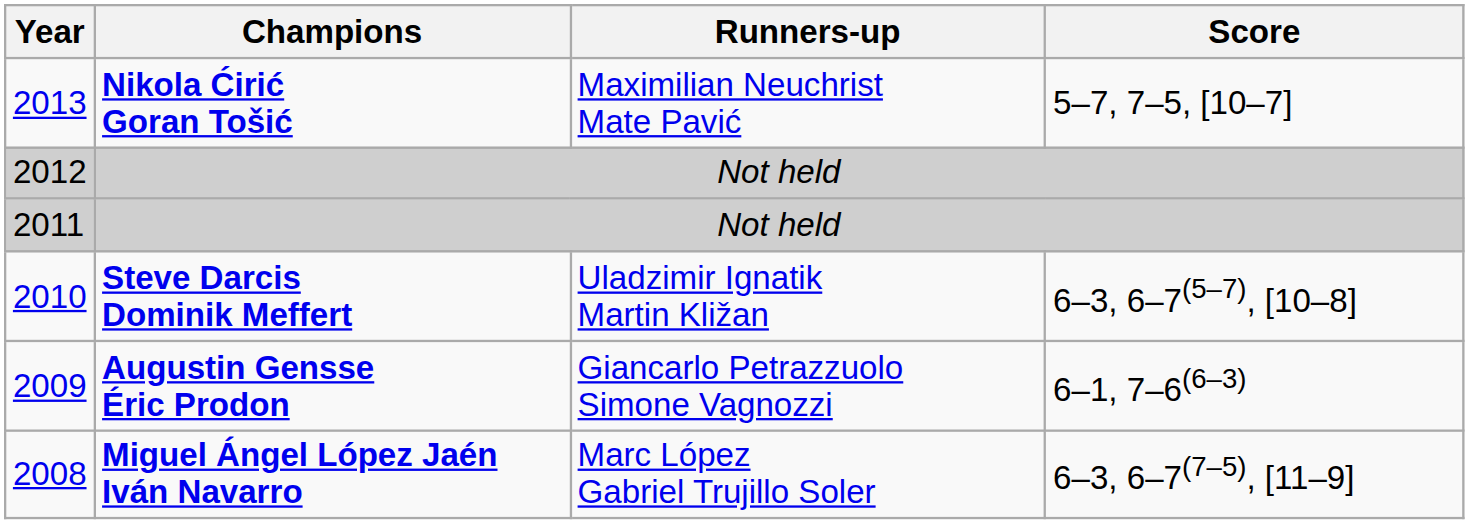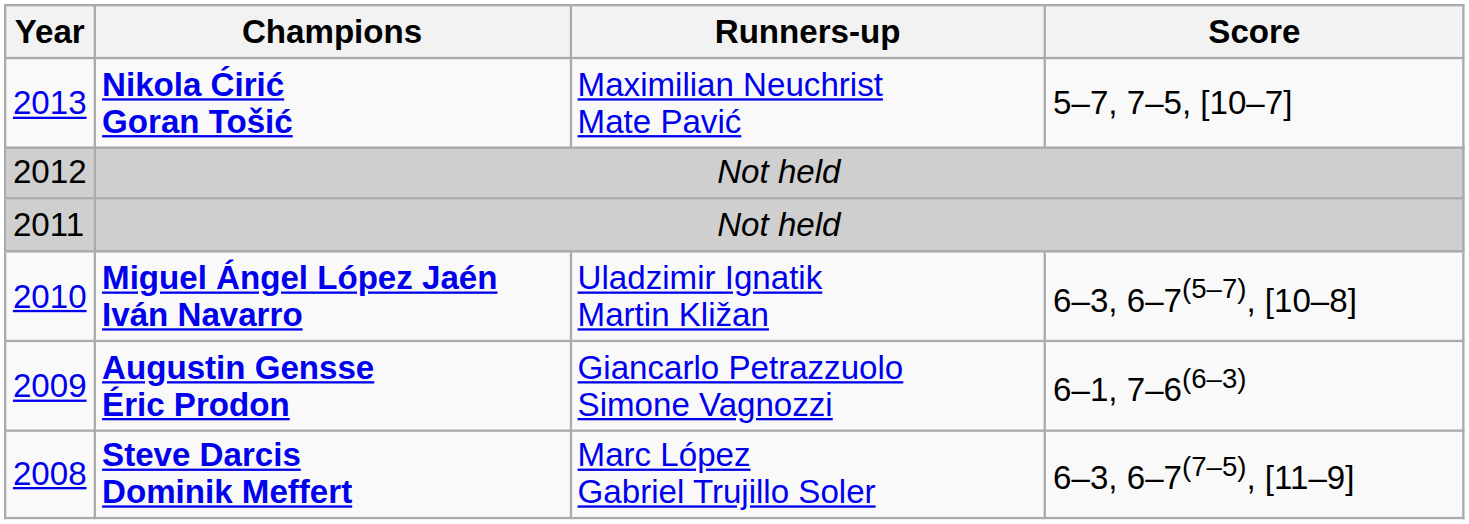 <table class="wikitable" style="font-size:90%">
 <tr>
 <th>Year</th>
 <th width="200">Champions</th>
 <th width="200">Runners-up</th>
 <th width="175">Score</th>
 </tr>
 <tr>
 <td><a href='#'>2013</a></td>
 <td> <strong><a href='#'>Nikola Ćirić</a></strong><br> <strong><a href='#'>Goran Tošić</a></strong></td>
 <td> <a href='#'>Maximilian Neuchrist</a><br> <a href='#'>Mate Pavić</a></td>
 <td>5–7, 7–5, [10–7]</td>
 </tr>
 <tr>
 <td style="background:#cfcfcf">2012</td>
 <td colspan=3 align=center style="background:#cfcfcf"><em>Not held</em></td>
 </tr>
 <tr>
 <td style="background:#cfcfcf">2011</td>
 <td colspan=3 align=center style="background:#cfcfcf"><em>Not held</em></td>
 </tr>
 <tr>
 <td><a href='#'>2010</a></td>
-<td> <strong><a href='#'>Steve Darcis</a></strong><br> <strong><a href='#'>Dominik Meffert</a></strong></td>
+<td> <strong><a href='#'>Miguel Ángel López Jaén</a></strong><br> <strong><a href='#'>Iván Navarro</a></strong></td>
 <td> <a href='#'>Uladzimir Ignatik</a><br> <a href='#'>Martin Kližan</a></td>
 <td>6–3, 6–7<sup>(5–7)</sup>, [10–8]</td>
 </tr>
 <tr>
 <td><a href='#'>2009</a></td>
 <td> <strong><a href='#'>Augustin Gensse</a></strong><br> <strong><a href='#'>Éric Prodon</a></strong></td>
 <td> <a href='#'>Giancarlo Petrazzuolo</a><br> <a href='#'>Simone Vagnozzi</a></td>
 <td>6–1, 7–6<sup>(6–3)</sup></td>
 </tr>
 <tr>
 <td><a href='#'>2008</a></td>
-<td> <strong><a href='#'>Miguel Ángel López Jaén</a></strong><br> <strong><a href='#'>Iván Navarro</a></strong></td>
+<td> <strong><a href='#'>Steve Darcis</a></strong><br> <strong><a href='#'>Dominik Meffert</a></strong></td>
 <td> <a href='#'>Marc López</a><br> <a href='#'>Gabriel Trujillo Soler</a></td>
 <td>6–3, 6–7<sup>(7–5)</sup>, [11–9]</td>
 </tr>
 </table>
